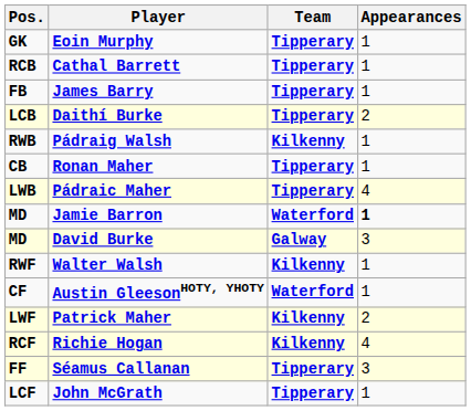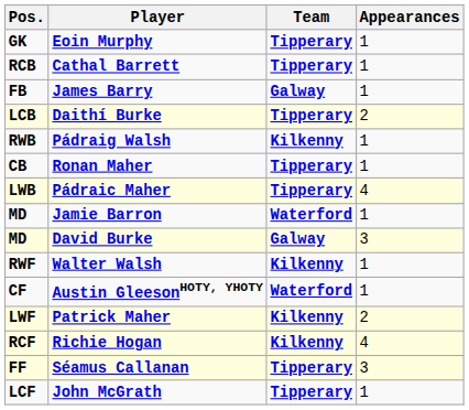 <table class="wikitable">
 <tr>
 <th>Pos.</th>
 <th>Player</th>
 <th>Team</th>
 <th>Appearances</th>
 </tr>
 <tr>
 <td><strong>GK</strong></td>
 <td> <strong><a href='#'>Eoin Murphy</a></strong></td>
 <td><strong><a href='#'>Tipperary</a></strong></td>
 <td>1</td>
 </tr>
 <tr>
 <td><strong>RCB</strong></td>
 <td> <strong><a href='#'>Cathal Barrett</a></strong></td>
 <td><strong><a href='#'>Tipperary</a></strong></td>
 <td>1</td>
 </tr>
 <tr>
 <td><strong>FB</strong></td>
 <td> <strong><a href='#'>James Barry</a></strong></td>
-<td><strong><a href='#'>Tipperary</a></strong></td>
+<td><strong><a href='#'>Galway</a></strong></td>
 <td>1</td>
 </tr>
 <tr bgcolor=#FFFFDD>
 <td><strong>LCB</strong></td>
 <td> <strong><a href='#'>Daithí Burke</a></strong></td>
 <td><strong><a href='#'>Tipperary</a></strong></td>
 <td>2</td>
 </tr>
 <tr>
 <td><strong>RWB</strong></td>
 <td> <strong><a href='#'>Pádraig Walsh</a></strong></td>
 <td><strong><a href='#'>Kilkenny</a></strong></td>
 <td>1</td>
 </tr>
 <tr>
 <td><strong>CB</strong></td>
 <td> <strong><a href='#'>Ronan Maher</a></strong></td>
 <td><strong><a href='#'>Tipperary</a></strong></td>
 <td>1</td>
 </tr>
 <tr bgcolor=#FFFFDD>
 <td><strong>LWB</strong></td>
 <td> <strong><a href='#'>Pádraic Maher</a></strong></td>
 <td><strong><a href='#'>Tipperary</a></strong></td>
 <td>4</td>
 </tr>
 <tr>
 <td><strong>MD</strong></td>
 <td> <strong><a href='#'>Jamie Barron</a></strong></td>
 <td><strong><a href='#'>Waterford</a></strong></td>
-<td><strong>1</strong></td>
+<td>1</td>
 </tr>
 <tr bgcolor=#FFFFDD>
 <td><strong>MD</strong></td>
 <td> <strong><a href='#'>David Burke</a></strong></td>
 <td><strong><a href='#'>Galway</a></strong></td>
 <td>3</td>
 </tr>
 <tr>
 <td><strong>RWF</strong></td>
 <td> <strong><a href='#'>Walter Walsh</a></strong></td>
 <td><strong><a href='#'>Kilkenny</a></strong></td>
 <td>1</td>
 </tr>
 <tr>
 <td><strong>CF</strong></td>
 <td> <strong><a href='#'>Austin Gleeson</a><sup>HOTY, YHOTY</sup></strong></td>
 <td><strong><a href='#'>Waterford</a></strong></td>
 <td>1</td>
 </tr>
 <tr bgcolor=#FFFFDD>
 <td><strong>LWF</strong></td>
 <td> <strong><a href='#'>Patrick Maher</a></strong></td>
 <td><strong><a href='#'>Kilkenny</a></strong></td>
 <td>2</td>
 </tr>
 <tr bgcolor=#FFFFDD>
 <td><strong>RCF</strong></td>
 <td> <strong><a href='#'>Richie Hogan</a></strong></td>
 <td><strong><a href='#'>Kilkenny</a></strong></td>
 <td>4</td>
 </tr>
 <tr bgcolor=#FFFFDD>
 <td><strong>FF</strong></td>
 <td> <strong><a href='#'>Séamus Callanan</a></strong></td>
 <td><strong><a href='#'>Tipperary</a></strong></td>
 <td>3</td>
 </tr>
 <tr>
 <td><strong>LCF</strong></td>
 <td> <strong><a href='#'>John McGrath</a></strong></td>
 <td><strong><a href='#'>Tipperary</a></strong></td>
 <td>1</td>
 </tr>
 </table>
